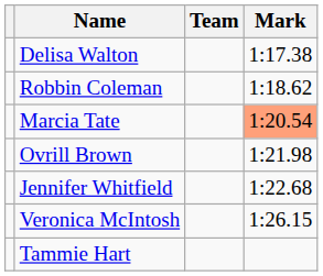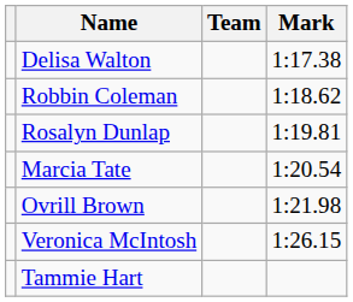 <table class=wikitable>
 <tr>
 <th></th>
 <th>Name</th>
 <th>Team</th>
 <th>Mark</th>
 </tr>
 <tr>
 <td></td>
 <td><a href='#'>Delisa Walton</a></td>
 <td></td>
 <td>1:17.38 </td>
 </tr>
 <tr>
 <td></td>
 <td><a href='#'>Robbin Coleman</a></td>
 <td></td>
 <td>1:18.62</td>
 </tr>
 <tr>
 <td></td>
+<td><a href='#'>Rosalyn Dunlap</a></td>
+<td></td>
+<td>1:19.81</td>
+</tr>
+<tr>
+<td></td>
 <td><a href='#'>Marcia Tate</a></td>
 <td></td>
-<td style="background: lightsalmon;">1:20.54</td>
+<td>1:20.54</td>
 </tr>
 <tr>
 <td></td>
 <td><a href='#'>Ovrill Brown</a></td>
 <td></td>
 <td>1:21.98</td>
-</tr>
-<tr>
-<td></td>
-<td><a href='#'>Jennifer Whitfield</a></td>
-<td></td>
-<td>1:22.68</td>
 </tr>
 <tr>
 <td></td>
 <td><a href='#'>Veronica McIntosh</a></td>
 <td></td>
 <td>1:26.15</td>
 </tr>
 <tr>
 <td></td>
 <td><a href='#'>Tammie Hart</a></td>
 <td></td>
 <td></td>
 </tr>
 </table>
